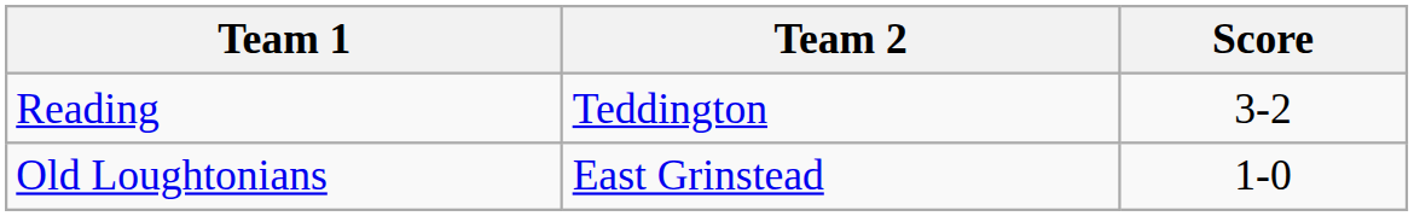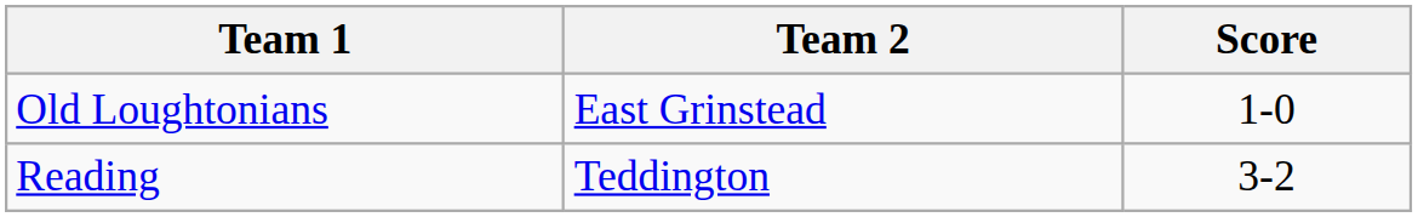 <table class="wikitable" style="font-size: 100%">
 <tr>
 <th width=200>Team 1</th>
 <th width=200>Team 2</th>
 <th width=100>Score</th>
 </tr>
 <tr>
+<td><a href='#'>Old Loughtonians</a></td>
+<td><a href='#'>East Grinstead</a></td>
+<td align=center>1-0</td>
+</tr>
+<tr>
 <td><a href='#'>Reading</a></td>
 <td><a href='#'>Teddington</a></td>
 <td align=center>3-2</td>
 </tr>
-<tr>
-<td><a href='#'>Old Loughtonians</a></td>
-<td><a href='#'>East Grinstead</a></td>
-<td align=center>1-0</td>
-</tr>
 </table>
